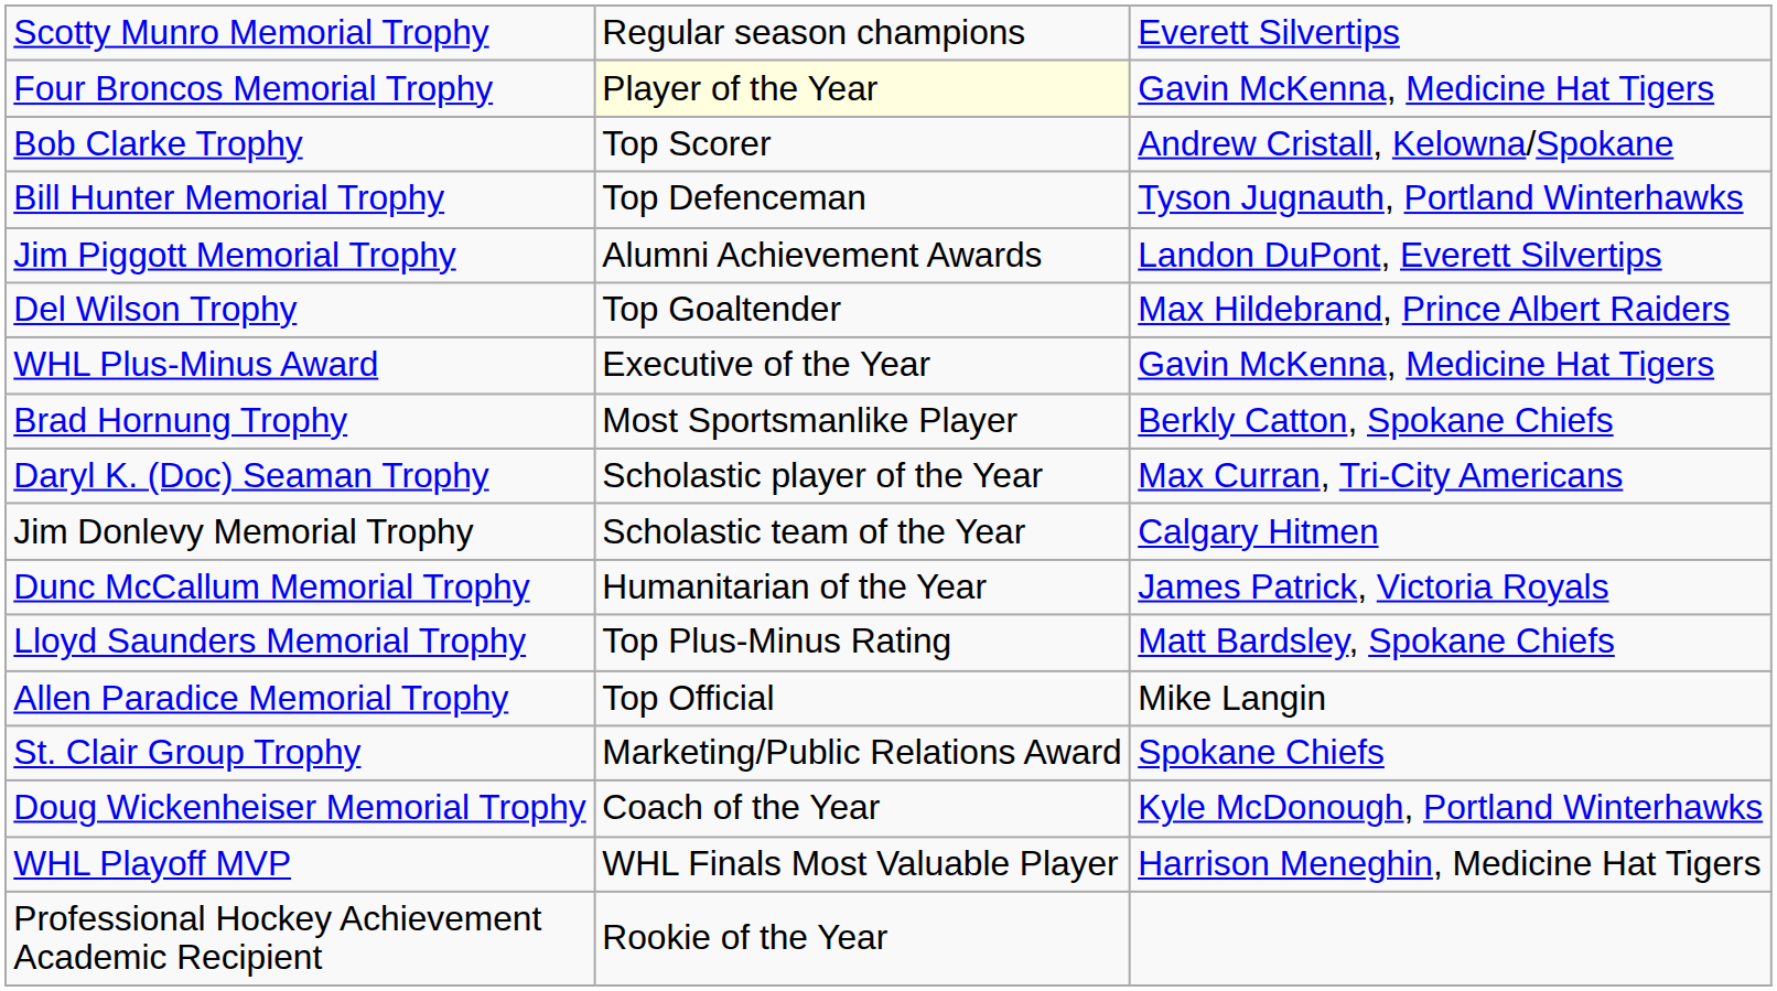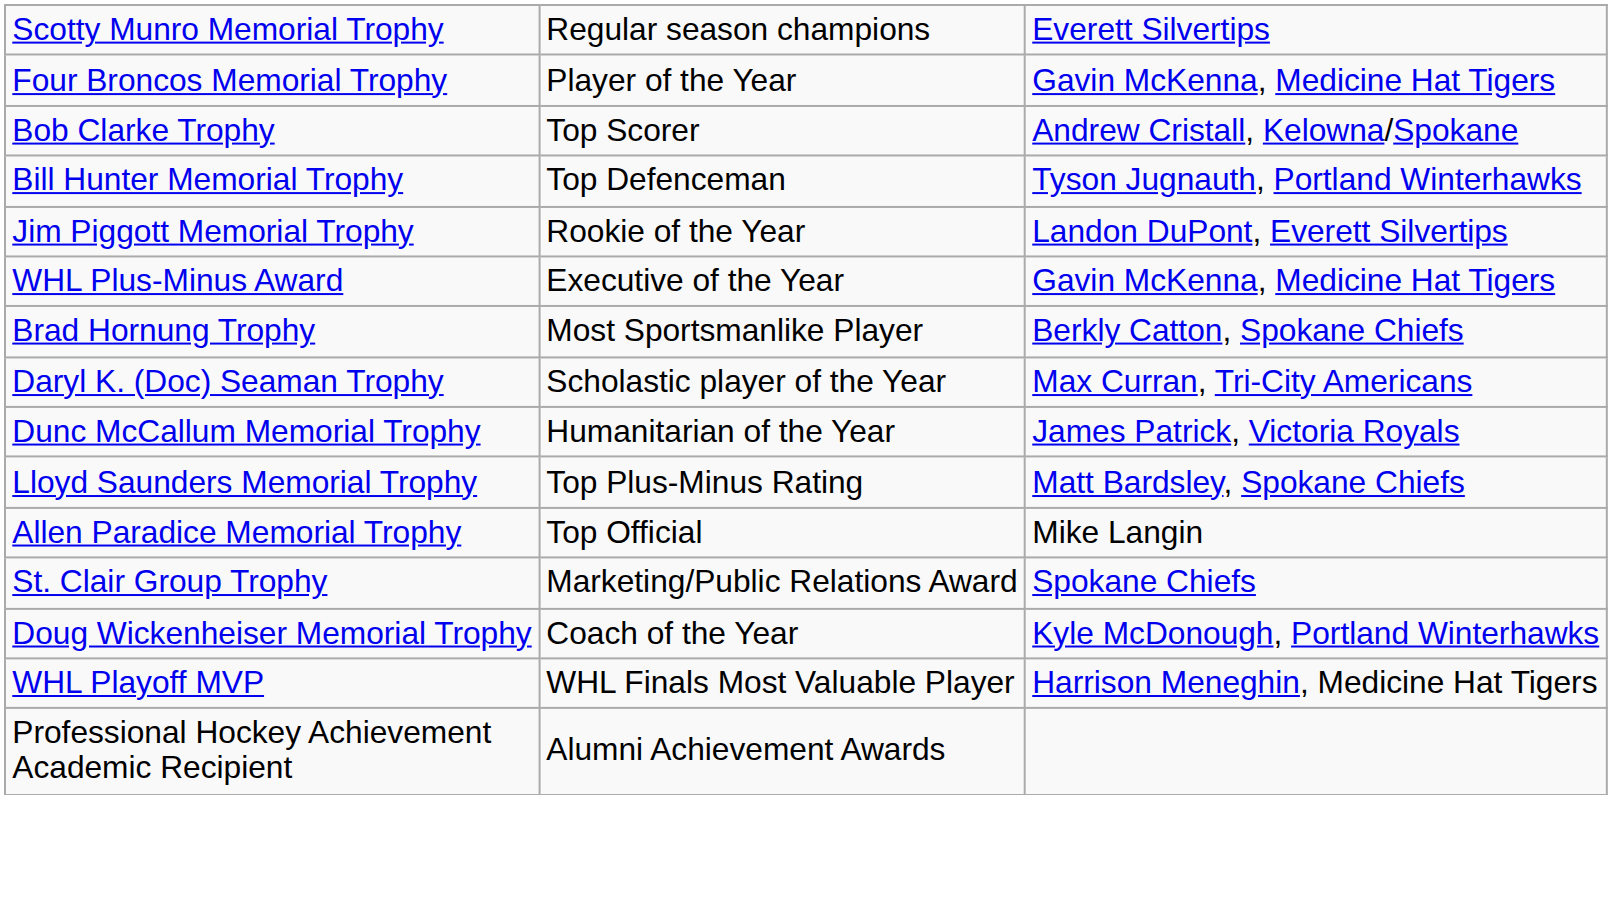 <table class="wikitable">
 <tr>
 <td><a href='#'>Scotty Munro Memorial Trophy</a></td>
 <td>Regular season champions</td>
 <td><a href='#'>Everett Silvertips</a></td>
 </tr>
 <tr>
 <td><a href='#'>Four Broncos Memorial Trophy</a></td>
-<td style="background: lightyellow;">Player of the Year</td>
+<td>Player of the Year</td>
 <td><a href='#'>Gavin McKenna</a>, <a href='#'>Medicine Hat Tigers</a></td>
 </tr>
 <tr>
 <td><a href='#'>Bob Clarke Trophy</a></td>
 <td>Top Scorer</td>
 <td><a href='#'>Andrew Cristall</a>, <a href='#'>Kelowna</a>/<a href='#'>Spokane</a></td>
 </tr>
 <tr>
 <td><a href='#'>Bill Hunter Memorial Trophy</a></td>
 <td>Top Defenceman</td>
 <td><a href='#'>Tyson Jugnauth</a>, <a href='#'>Portland Winterhawks</a></td>
 </tr>
 <tr>
 <td><a href='#'>Jim Piggott Memorial Trophy</a></td>
-<td>Alumni Achievement Awards</td>
+<td>Rookie of the Year</td>
 <td><a href='#'>Landon DuPont</a>, <a href='#'>Everett Silvertips</a></td>
-</tr>
-<tr>
-<td><a href='#'>Del Wilson Trophy</a></td>
-<td>Top Goaltender</td>
-<td><a href='#'>Max Hildebrand</a>, <a href='#'>Prince Albert Raiders</a></td>
 </tr>
 <tr>
 <td><a href='#'>WHL Plus-Minus Award</a></td>
 <td>Executive of the Year</td>
 <td><a href='#'>Gavin McKenna</a>, <a href='#'>Medicine Hat Tigers</a></td>
 </tr>
 <tr>
 <td><a href='#'>Brad Hornung Trophy</a></td>
 <td>Most Sportsmanlike Player</td>
 <td><a href='#'>Berkly Catton</a>, <a href='#'>Spokane Chiefs</a></td>
 </tr>
 <tr>
 <td><a href='#'>Daryl K. (Doc) Seaman Trophy</a></td>
 <td>Scholastic player of the Year</td>
 <td><a href='#'>Max Curran</a>, <a href='#'>Tri-City Americans</a></td>
-</tr>
-<tr>
-<td>Jim Donlevy Memorial Trophy</td>
-<td>Scholastic team of the Year</td>
-<td><a href='#'>Calgary Hitmen</a></td>
 </tr>
 <tr>
 <td><a href='#'>Dunc McCallum Memorial Trophy</a></td>
 <td>Humanitarian of the Year</td>
 <td><a href='#'>James Patrick</a>, <a href='#'>Victoria Royals</a></td>
 </tr>
 <tr>
 <td><a href='#'>Lloyd Saunders Memorial Trophy</a></td>
 <td>Top Plus-Minus Rating</td>
 <td><a href='#'>Matt Bardsley</a>, <a href='#'>Spokane Chiefs</a></td>
 </tr>
 <tr>
 <td><a href='#'>Allen Paradice Memorial Trophy</a></td>
 <td>Top Official</td>
 <td>Mike Langin</td>
 </tr>
 <tr>
 <td><a href='#'>St. Clair Group Trophy</a></td>
 <td>Marketing/Public Relations Award</td>
 <td><a href='#'>Spokane Chiefs</a></td>
 </tr>
 <tr>
 <td><a href='#'>Doug Wickenheiser Memorial Trophy</a></td>
 <td>Coach of the Year</td>
 <td><a href='#'>Kyle McDonough</a>, <a href='#'>Portland Winterhawks</a></td>
 </tr>
 <tr>
 <td><a href='#'>WHL Playoff MVP</a></td>
 <td>WHL Finals Most Valuable Player</td>
 <td><a href='#'>Harrison Meneghin</a>, Medicine Hat Tigers</td>
 </tr>
 <tr>
 <td>Professional Hockey Achievement<br>Academic Recipient</td>
-<td>Rookie of the Year</td>
+<td>Alumni Achievement Awards</td>
 <td></td>
 </tr>
 </table>
